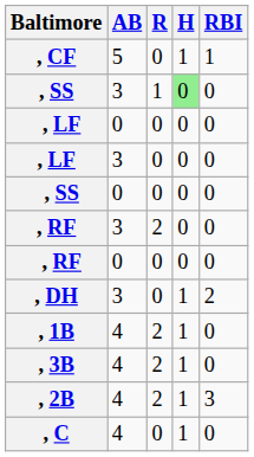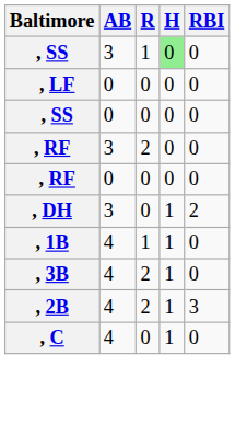 <table class="wikitable sortable plainrowheaders">
 <tr>
 <th scope="col">Baltimore</th>
 <th scope="col"><a href='#'>AB</a></th>
 <th scope="col"><a href='#'>R</a></th>
 <th scope="col"><a href='#'>H</a></th>
 <th scope="col"><a href='#'>RBI</a></th>
-</tr>
-<tr>
-<th scope="row">, <a href='#'>CF</a></th>
-<td>5</td>
-<td>0</td>
-<td>1</td>
-<td>1</td>
 </tr>
 <tr>
 <th scope="row">, <a href='#'>SS</a></th>
 <td>3</td>
 <td>1</td>
 <td style="background: lightgreen;">0</td>
 <td>0</td>
 </tr>
 <tr>
 <th scope="row">  , <a href='#'>LF</a></th>
 <td>0</td>
-<td>0</td>
-<td>0</td>
-<td>0</td>
-</tr>
-<tr>
-<th scope="row">, <a href='#'>LF</a></th>
-<td>3</td>
 <td>0</td>
 <td>0</td>
 <td>0</td>
 </tr>
 <tr>
 <th scope="row">  , <a href='#'>SS</a></th>
 <td>0</td>
 <td>0</td>
 <td>0</td>
 <td>0</td>
 </tr>
 <tr>
 <th scope="row">, <a href='#'>RF</a></th>
 <td>3</td>
 <td>2</td>
 <td>0</td>
 <td>0</td>
 </tr>
 <tr>
 <th scope="row">  , <a href='#'>RF</a></th>
 <td>0</td>
 <td>0</td>
 <td>0</td>
 <td>0</td>
 </tr>
 <tr>
 <th scope="row">, <a href='#'>DH</a></th>
 <td>3</td>
 <td>0</td>
 <td>1</td>
 <td>2</td>
 </tr>
 <tr>
 <th scope="row">, <a href='#'>1B</a></th>
 <td>4</td>
-<td>2</td>
+<td>1</td>
 <td>1</td>
 <td>0</td>
 </tr>
 <tr>
 <th scope="row">, <a href='#'>3B</a></th>
 <td>4</td>
 <td>2</td>
 <td>1</td>
 <td>0</td>
 </tr>
 <tr>
 <th scope="row">, <a href='#'>2B</a></th>
 <td>4</td>
 <td>2</td>
 <td>1</td>
 <td>3</td>
 </tr>
 <tr>
 <th scope="row">, <a href='#'>C</a></th>
 <td>4</td>
 <td>0</td>
 <td>1</td>
 <td>0</td>
 </tr>
 </table>
